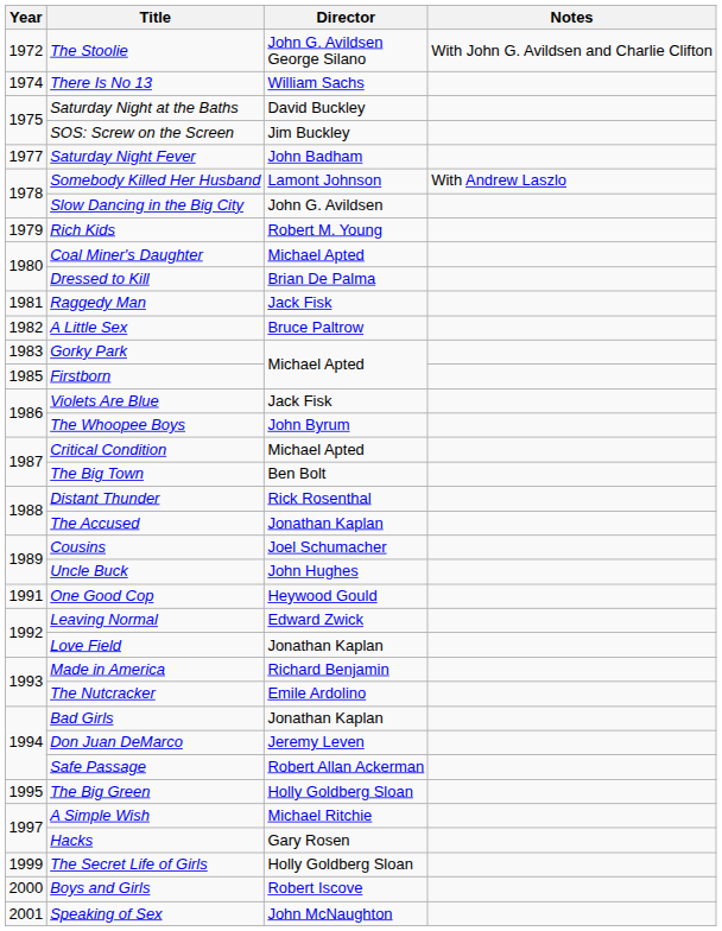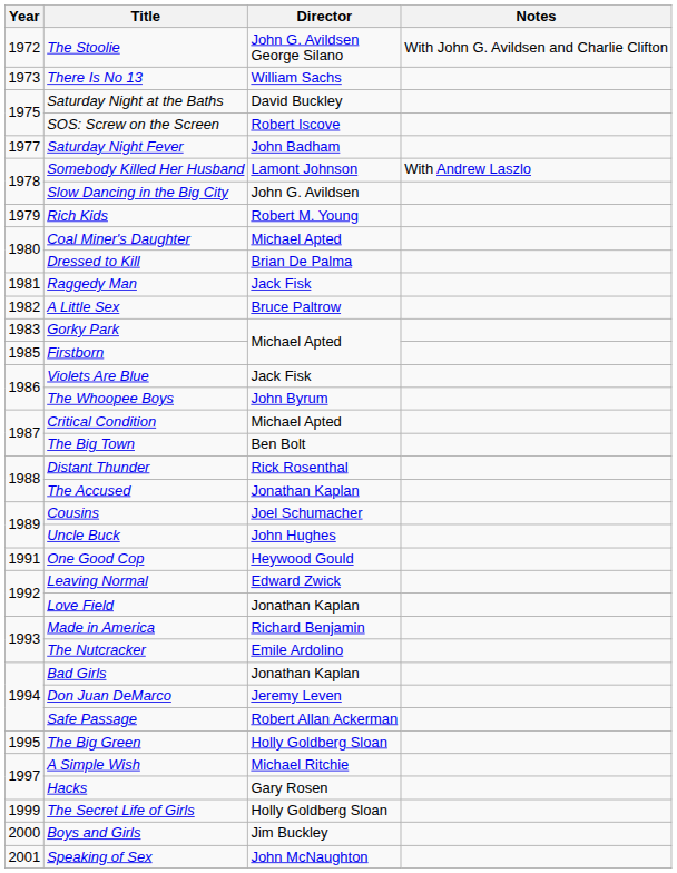 <table class="wikitable">
 <tr>
 <th>Year</th>
 <th>Title</th>
 <th>Director</th>
 <th>Notes</th>
 </tr>
 <tr>
 <td>1972</td>
 <td><em><a href='#'>The Stoolie</a></em></td>
 <td><a href='#'>John G. Avildsen</a><br>George Silano</td>
 <td>With John G. Avildsen and Charlie Clifton</td>
 </tr>
 <tr>
-<td>1974</td>
+<td>1973</td>
 <td><em><a href='#'>There Is No 13</a></em></td>
 <td><a href='#'>William Sachs</a></td>
 <td></td>
 </tr>
 <tr>
 <td rowspan=2>1975</td>
 <td><em>Saturday Night at the Baths</em></td>
 <td>David Buckley</td>
 <td></td>
 </tr>
 <tr>
 <td><em>SOS: Screw on the Screen</em></td>
-<td>Jim Buckley</td>
+<td><a href='#'>Robert Iscove</a></td>
 <td></td>
 </tr>
 <tr>
 <td>1977</td>
 <td><em><a href='#'>Saturday Night Fever</a></em></td>
 <td><a href='#'>John Badham</a></td>
 <td></td>
 </tr>
 <tr>
 <td rowspan=2>1978</td>
 <td><em><a href='#'>Somebody Killed Her Husband</a></em></td>
 <td><a href='#'>Lamont Johnson</a></td>
 <td>With <a href='#'>Andrew Laszlo</a></td>
 </tr>
 <tr>
 <td><em><a href='#'>Slow Dancing in the Big City</a></em></td>
 <td>John G. Avildsen</td>
 <td></td>
 </tr>
 <tr>
 <td>1979</td>
 <td><em><a href='#'>Rich Kids</a></em></td>
 <td><a href='#'>Robert M. Young</a></td>
 <td></td>
 </tr>
 <tr>
 <td rowspan=2>1980</td>
 <td><em><a href='#'>Coal Miner's Daughter</a></em></td>
 <td><a href='#'>Michael Apted</a></td>
 <td></td>
 </tr>
 <tr>
 <td><em><a href='#'>Dressed to Kill</a></em></td>
 <td><a href='#'>Brian De Palma</a></td>
 <td></td>
 </tr>
 <tr>
 <td>1981</td>
 <td><em><a href='#'>Raggedy Man</a></em></td>
 <td><a href='#'>Jack Fisk</a></td>
 <td></td>
 </tr>
 <tr>
 <td>1982</td>
 <td><em><a href='#'>A Little Sex</a></em></td>
 <td><a href='#'>Bruce Paltrow</a></td>
 <td></td>
 </tr>
 <tr>
 <td>1983</td>
 <td><em><a href='#'>Gorky Park</a></em></td>
 <td rowspan=2>Michael Apted</td>
 <td></td>
 </tr>
 <tr>
 <td>1985</td>
 <td><em><a href='#'>Firstborn</a></em></td>
 <td></td>
 </tr>
 <tr>
 <td rowspan=2>1986</td>
 <td><em><a href='#'>Violets Are Blue</a></em></td>
 <td>Jack Fisk</td>
 <td></td>
 </tr>
 <tr>
 <td><em><a href='#'>The Whoopee Boys</a></em></td>
 <td><a href='#'>John Byrum</a></td>
 <td></td>
 </tr>
 <tr>
 <td rowspan=2>1987</td>
 <td><em><a href='#'>Critical Condition</a></em></td>
 <td>Michael Apted</td>
 <td></td>
 </tr>
 <tr>
 <td><em><a href='#'>The Big Town</a></em></td>
 <td>Ben Bolt</td>
 <td></td>
 </tr>
 <tr>
 <td rowspan=2>1988</td>
 <td><em><a href='#'>Distant Thunder</a></em></td>
 <td><a href='#'>Rick Rosenthal</a></td>
 <td></td>
 </tr>
 <tr>
 <td><em><a href='#'>The Accused</a></em></td>
 <td><a href='#'>Jonathan Kaplan</a></td>
 <td></td>
 </tr>
 <tr>
 <td rowspan=2>1989</td>
 <td><em><a href='#'>Cousins</a></em></td>
 <td><a href='#'>Joel Schumacher</a></td>
 <td></td>
 </tr>
 <tr>
 <td><em><a href='#'>Uncle Buck</a></em></td>
 <td><a href='#'>John Hughes</a></td>
 <td></td>
 </tr>
 <tr>
 <td>1991</td>
 <td><em><a href='#'>One Good Cop</a></em></td>
 <td><a href='#'>Heywood Gould</a></td>
 <td></td>
 </tr>
 <tr>
 <td rowspan=2>1992</td>
 <td><em><a href='#'>Leaving Normal</a></em></td>
 <td><a href='#'>Edward Zwick</a></td>
 <td></td>
 </tr>
 <tr>
 <td><em><a href='#'>Love Field</a></em></td>
 <td>Jonathan Kaplan</td>
 <td></td>
 </tr>
 <tr>
 <td rowspan=2>1993</td>
 <td><em><a href='#'>Made in America</a></em></td>
 <td><a href='#'>Richard Benjamin</a></td>
 <td></td>
 </tr>
 <tr>
 <td><em><a href='#'>The Nutcracker</a></em></td>
 <td><a href='#'>Emile Ardolino</a></td>
 <td></td>
 </tr>
 <tr>
 <td rowspan=3>1994</td>
 <td><em><a href='#'>Bad Girls</a></em></td>
 <td>Jonathan Kaplan</td>
 <td></td>
 </tr>
 <tr>
 <td><em><a href='#'>Don Juan DeMarco</a></em></td>
 <td><a href='#'>Jeremy Leven</a></td>
 <td></td>
 </tr>
 <tr>
 <td><em><a href='#'>Safe Passage</a></em></td>
 <td><a href='#'>Robert Allan Ackerman</a></td>
 <td></td>
 </tr>
 <tr>
 <td>1995</td>
 <td><em><a href='#'>The Big Green</a></em></td>
 <td><a href='#'>Holly Goldberg Sloan</a></td>
 <td></td>
 </tr>
 <tr>
 <td rowspan=2>1997</td>
 <td><em><a href='#'>A Simple Wish</a></em></td>
 <td><a href='#'>Michael Ritchie</a></td>
 <td></td>
 </tr>
 <tr>
 <td><em><a href='#'>Hacks</a></em></td>
 <td>Gary Rosen</td>
 <td></td>
 </tr>
 <tr>
 <td>1999</td>
 <td><em><a href='#'>The Secret Life of Girls</a></em></td>
 <td>Holly Goldberg Sloan</td>
 <td></td>
 </tr>
 <tr>
 <td>2000</td>
 <td><em><a href='#'>Boys and Girls</a></em></td>
-<td><a href='#'>Robert Iscove</a></td>
+<td>Jim Buckley</td>
 <td></td>
 </tr>
 <tr>
 <td>2001</td>
 <td><em><a href='#'>Speaking of Sex</a></em></td>
 <td><a href='#'>John McNaughton</a></td>
 <td></td>
 </tr>
 </table>
